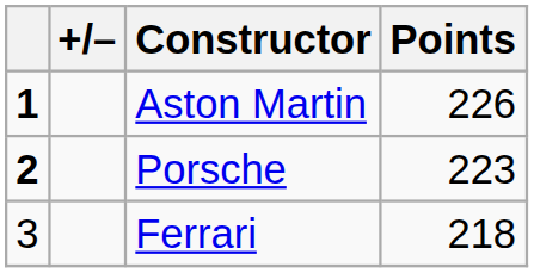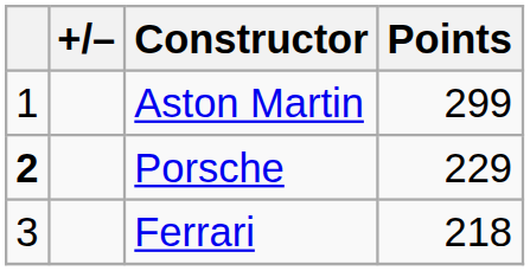 <table class="wikitable" style="font-size: 95%;">
 <tr>
 <th scope="col"></th>
 <th scope="col">+/–</th>
 <th scope="col">Constructor</th>
 <th scope="col">Points</th>
 </tr>
 <tr>
-<td align="center"><strong>1</strong></td>
+<td align="center">1</td>
 <td align="left"></td>
 <td> <a href='#'>Aston Martin</a></td>
-<td align="right">226</td>
+<td align="right">299</td>
 </tr>
 <tr>
 <td align="center"><strong>2</strong></td>
 <td align="left"></td>
 <td> <a href='#'>Porsche</a></td>
-<td align="right">223</td>
+<td align="right">229</td>
 </tr>
 <tr>
 <td align="center">3</td>
 <td align="left"></td>
 <td> <a href='#'>Ferrari</a></td>
 <td align="right">218</td>
 </tr>
 <tr>
 </tr>
 </table>
